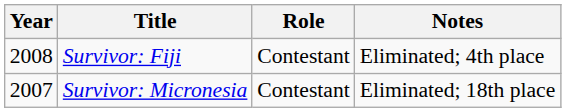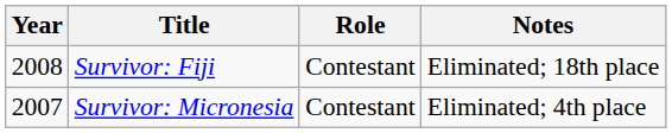 <table class="wikitable">
 <tr>
 <th>Year</th>
 <th>Title</th>
 <th>Role</th>
 <th>Notes</th>
 </tr>
 <tr>
 <td>2008</td>
 <td><em><a href='#'>Survivor: Fiji</a></em></td>
 <td>Contestant</td>
-<td>Eliminated; 4th place</td>
+<td>Eliminated; 18th place</td>
 </tr>
 <tr>
 <td>2007</td>
 <td><em><a href='#'>Survivor: Micronesia</a></em></td>
 <td>Contestant</td>
-<td>Eliminated; 18th place</td>
+<td>Eliminated; 4th place</td>
 </tr>
 </table>
